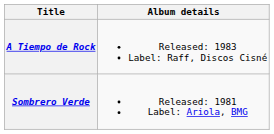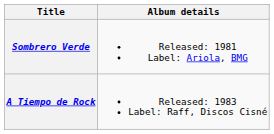 <table class="wikitable plainrowheaders" style="text-align:center;">
 <tr>
 <th>Title</th>
 <th>Album details</th>
 </tr>
 <tr>
+<th scope="row"><em><a href='#'>Sombrero Verde</a></em></th>
+<td><br><ul><li>Released: 1981</li><li>Label: <a href='#'>Ariola</a>, <a href='#'>BMG</a></li></ul></td>
+</tr>
+<tr>
 <th scope="row"><em><a href='#'>A Tiempo de Rock</a></em></th>
 <td><br><ul><li>Released: 1983</li><li>Label: Raff, Discos Cisné</li></ul></td>
 </tr>
-<tr>
-<th scope="row"><em><a href='#'>Sombrero Verde</a></em></th>
-<td><br><ul><li>Released: 1981</li><li>Label: <a href='#'>Ariola</a>, <a href='#'>BMG</a></li></ul></td>
-</tr>
 </table>
